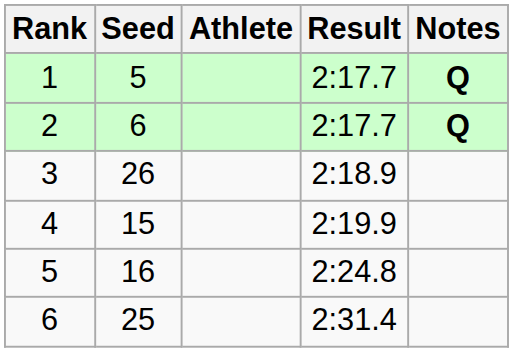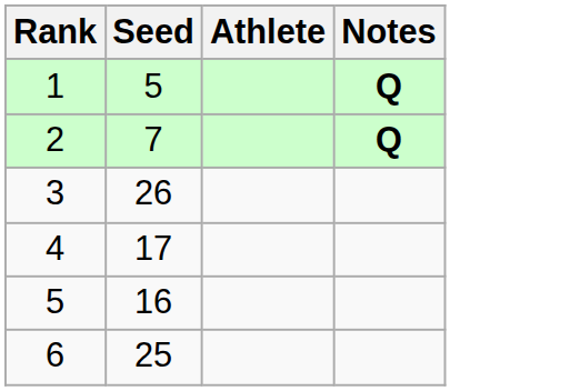 <table class="wikitable sortable" style="text-align:center">
 <tr>
 <th>Rank</th>
 <th>Seed</th>
 <th>Athlete</th>
-<th>Result</th>
 <th>Notes</th>
 </tr>
 <tr bgcolor="ccffcc">
 <td>1</td>
 <td>5</td>
 <td align="left"></td>
-<td>2:17.7</td>
 <td><strong>Q</strong></td>
 </tr>
 <tr bgcolor="ccffcc">
 <td>2</td>
-<td>6</td>
+<td>7</td>
 <td align="left"></td>
-<td>2:17.7</td>
 <td><strong>Q</strong></td>
 </tr>
 <tr>
 <td>3</td>
 <td>26</td>
 <td align="left"></td>
-<td>2:18.9</td>
 <td></td>
 </tr>
 <tr>
 <td>4</td>
-<td>15</td>
+<td>17</td>
 <td align="left"></td>
-<td>2:19.9</td>
 <td></td>
 </tr>
 <tr>
 <td>5</td>
 <td>16</td>
 <td align="left"></td>
-<td>2:24.8</td>
 <td></td>
 </tr>
 <tr>
 <td>6</td>
 <td>25</td>
 <td align="left"></td>
-<td>2:31.4</td>
 <td></td>
 </tr>
 </table>
